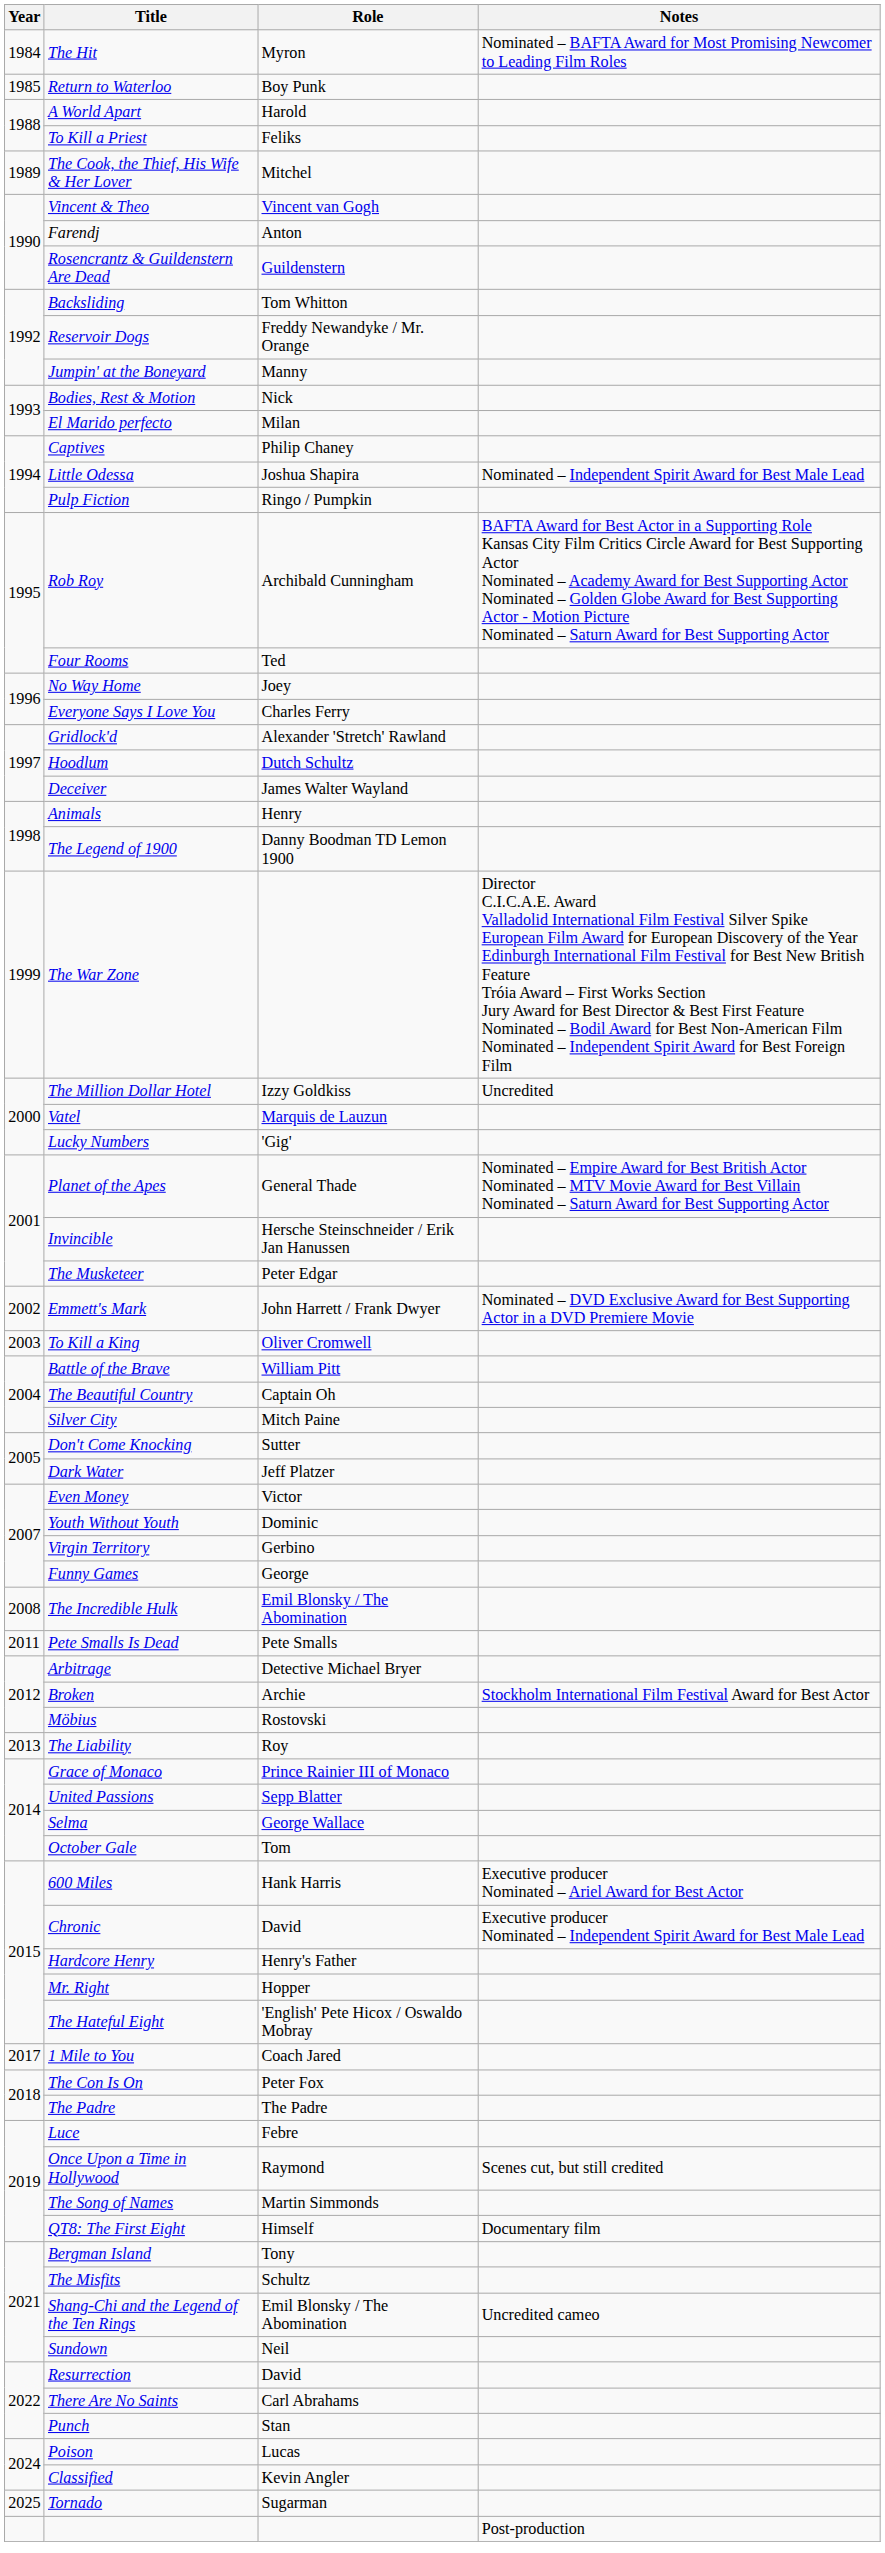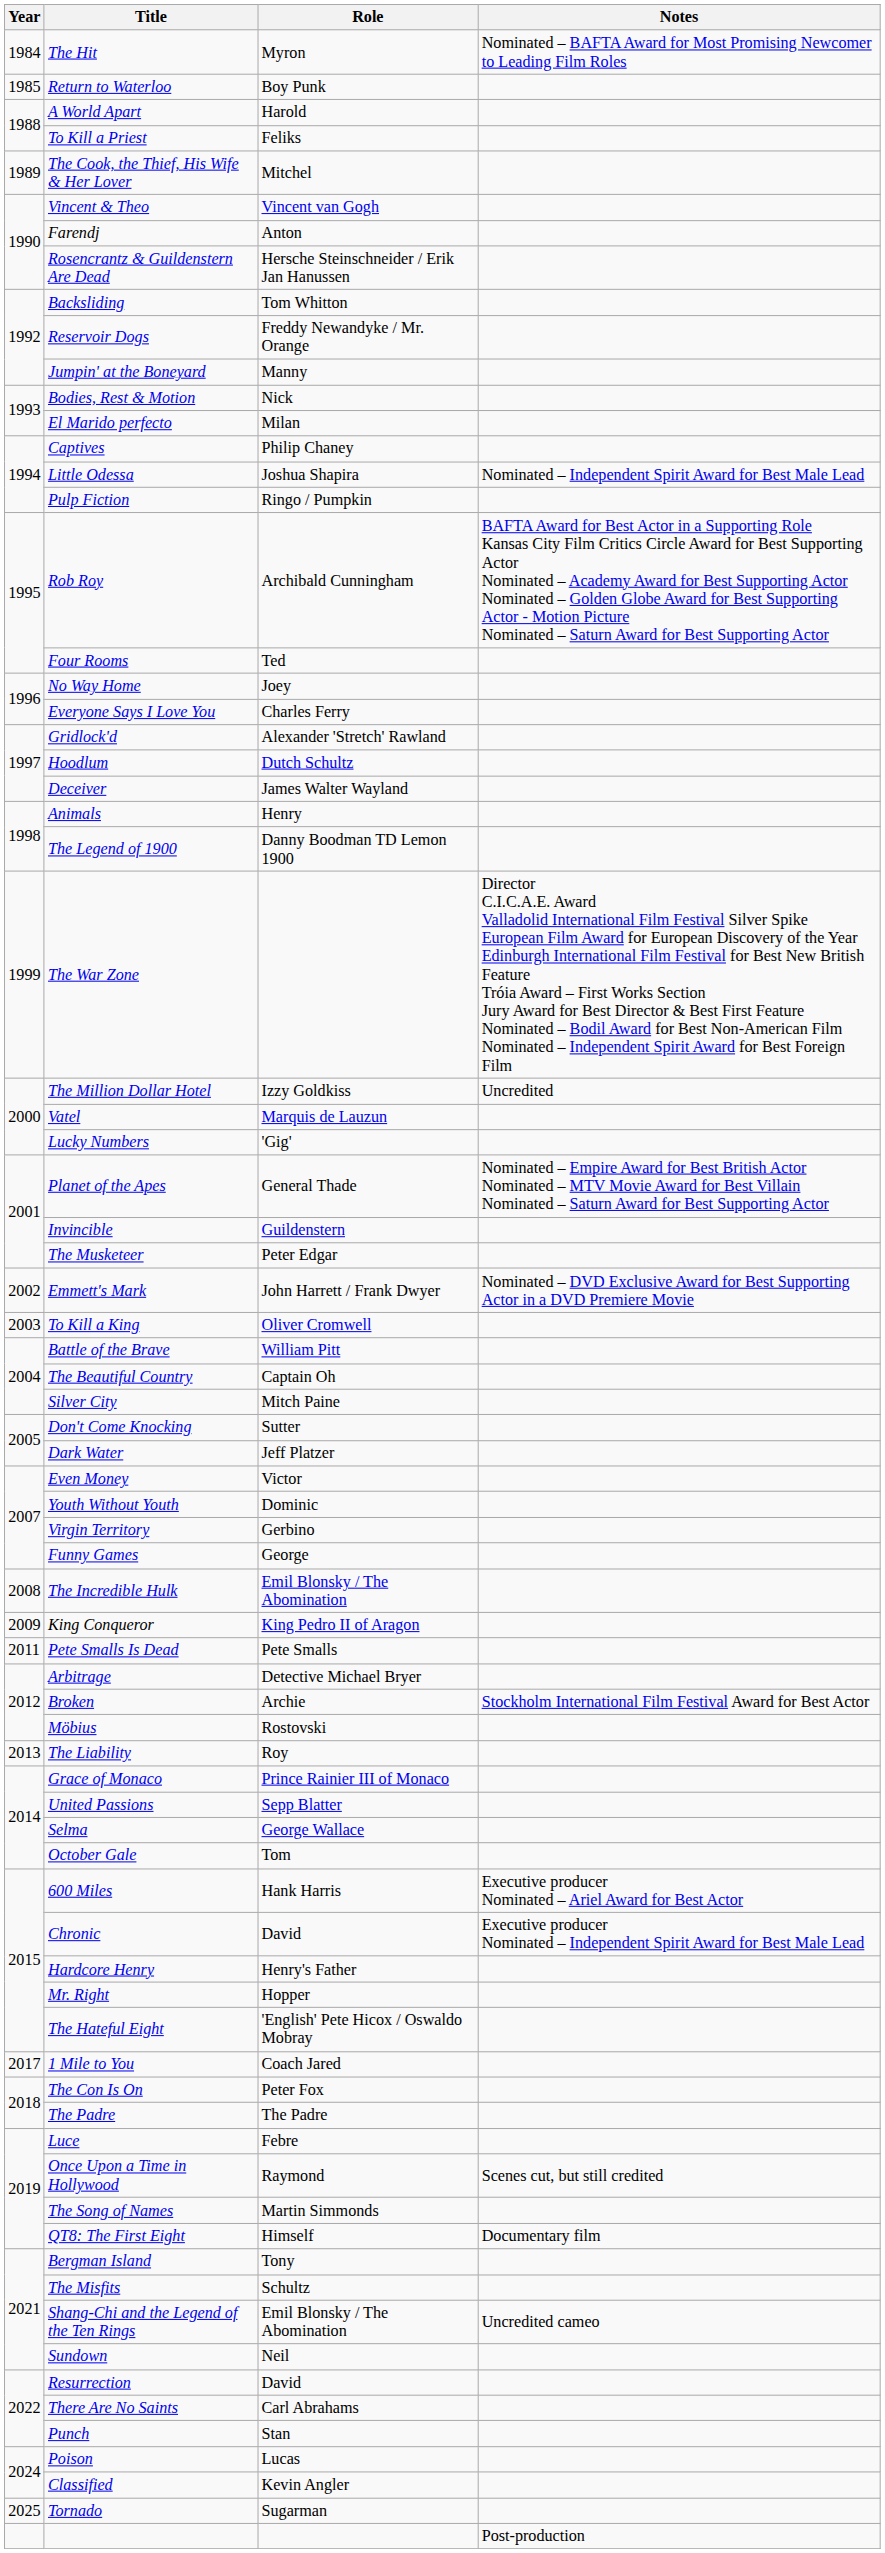 <table class="wikitable sortable">
 <tr>
 <th>Year</th>
 <th>Title</th>
 <th>Role</th>
 <th>Notes</th>
 </tr>
 <tr>
 <td>1984</td>
 <td><em><a href='#'>The Hit</a></em></td>
 <td>Myron</td>
 <td>Nominated – <a href='#'>BAFTA Award for Most Promising Newcomer to Leading Film Roles</a></td>
 </tr>
 <tr>
 <td>1985</td>
 <td><em><a href='#'>Return to Waterloo</a></em></td>
 <td>Boy Punk</td>
 <td></td>
 </tr>
 <tr>
 <td rowspan=2>1988</td>
 <td><em><a href='#'>A World Apart</a></em></td>
 <td>Harold</td>
 <td></td>
 </tr>
 <tr>
 <td><em><a href='#'>To Kill a Priest</a></em></td>
 <td>Feliks</td>
 <td></td>
 </tr>
 <tr>
 <td>1989</td>
 <td><em><a href='#'>The Cook, the Thief, His Wife & Her Lover</a></em></td>
 <td>Mitchel</td>
 <td></td>
 </tr>
 <tr>
 <td rowspan=3>1990</td>
 <td><em><a href='#'>Vincent & Theo</a></em></td>
 <td><a href='#'>Vincent van Gogh</a></td>
 <td></td>
 </tr>
 <tr>
 <td><em>Farendj</em></td>
 <td>Anton</td>
 <td></td>
 </tr>
 <tr>
 <td><em><a href='#'>Rosencrantz & Guildenstern Are Dead</a></em></td>
-<td><a href='#'>Guildenstern</a></td>
+<td>Hersche Steinschneider / Erik Jan Hanussen</td>
 <td></td>
 </tr>
 <tr>
 <td rowspan=3>1992</td>
 <td><em><a href='#'>Backsliding</a></em></td>
 <td>Tom Whitton</td>
 <td></td>
 </tr>
 <tr>
 <td><em><a href='#'>Reservoir Dogs</a></em></td>
 <td>Freddy Newandyke / Mr. Orange</td>
 <td></td>
 </tr>
 <tr>
 <td><em><a href='#'>Jumpin' at the Boneyard</a></em></td>
 <td>Manny</td>
 <td></td>
 </tr>
 <tr>
 <td rowspan=2>1993</td>
 <td><em><a href='#'>Bodies, Rest & Motion</a></em></td>
 <td>Nick</td>
 <td></td>
 </tr>
 <tr>
 <td><em><a href='#'>El Marido perfecto</a></em></td>
 <td>Milan</td>
 <td></td>
 </tr>
 <tr>
 <td rowspan=3>1994</td>
 <td><em><a href='#'>Captives</a></em></td>
 <td>Philip Chaney</td>
 <td></td>
 </tr>
 <tr>
 <td><em><a href='#'>Little Odessa</a></em></td>
 <td>Joshua Shapira</td>
 <td>Nominated – <a href='#'>Independent Spirit Award for Best Male Lead</a></td>
 </tr>
 <tr>
 <td><em><a href='#'>Pulp Fiction</a></em></td>
 <td>Ringo / Pumpkin</td>
 <td></td>
 </tr>
 <tr>
 <td rowspan=2>1995</td>
 <td><em><a href='#'>Rob Roy</a></em></td>
 <td>Archibald Cunningham</td>
 <td><a href='#'>BAFTA Award for Best Actor in a Supporting Role</a><br>Kansas City Film Critics Circle Award for Best Supporting Actor<br>Nominated – <a href='#'>Academy Award for Best Supporting Actor</a><br>Nominated – <a href='#'>Golden Globe Award for Best Supporting Actor - Motion Picture</a><br>Nominated – <a href='#'>Saturn Award for Best Supporting Actor</a></td>
 </tr>
 <tr>
 <td><em><a href='#'>Four Rooms</a></em></td>
 <td>Ted</td>
 <td></td>
 </tr>
 <tr>
 <td rowspan=2>1996</td>
 <td><em><a href='#'>No Way Home</a></em></td>
 <td>Joey</td>
 <td></td>
 </tr>
 <tr>
 <td><em><a href='#'>Everyone Says I Love You</a></em></td>
 <td>Charles Ferry</td>
 <td></td>
 </tr>
 <tr>
 <td rowspan=3>1997</td>
 <td><em><a href='#'>Gridlock'd</a></em></td>
 <td>Alexander 'Stretch' Rawland</td>
 <td></td>
 </tr>
 <tr>
 <td><em><a href='#'>Hoodlum</a></em></td>
 <td><a href='#'>Dutch Schultz</a></td>
 <td></td>
 </tr>
 <tr>
 <td><em><a href='#'>Deceiver</a></em></td>
 <td>James Walter Wayland</td>
 <td></td>
 </tr>
 <tr>
 <td rowspan=2>1998</td>
 <td><em><a href='#'>Animals</a></em></td>
 <td>Henry</td>
 <td></td>
 </tr>
 <tr>
 <td><em><a href='#'>The Legend of 1900</a></em></td>
 <td>Danny Boodman TD Lemon 1900</td>
 <td></td>
 </tr>
 <tr>
 <td>1999</td>
 <td><em><a href='#'>The War Zone</a></em></td>
 <td></td>
 <td>Director<br>C.I.C.A.E. Award<br><a href='#'>Valladolid International Film Festival</a> Silver Spike<br><a href='#'>European Film Award</a> for European Discovery of the Year<br><a href='#'>Edinburgh International Film Festival</a> for Best New British Feature<br>Tróia Award – First Works Section<br>Jury Award for Best Director & Best First Feature<br>Nominated – <a href='#'>Bodil Award</a> for Best Non-American Film<br>Nominated – <a href='#'>Independent Spirit Award</a> for Best Foreign Film</td>
 </tr>
 <tr>
 <td rowspan=3>2000</td>
 <td><em><a href='#'>The Million Dollar Hotel</a></em></td>
 <td>Izzy Goldkiss</td>
 <td>Uncredited</td>
 </tr>
 <tr>
 <td><em><a href='#'>Vatel</a></em></td>
 <td><a href='#'>Marquis de Lauzun</a></td>
 <td></td>
 </tr>
 <tr>
 <td><em><a href='#'>Lucky Numbers</a></em></td>
 <td>'Gig'</td>
 <td></td>
 </tr>
 <tr>
 <td rowspan=3>2001</td>
 <td><em><a href='#'>Planet of the Apes</a></em></td>
 <td>General Thade</td>
 <td>Nominated – <a href='#'>Empire Award for Best British Actor</a><br>Nominated – <a href='#'>MTV Movie Award for Best Villain</a><br>Nominated – <a href='#'>Saturn Award for Best Supporting Actor</a></td>
 </tr>
 <tr>
 <td><em><a href='#'>Invincible</a></em></td>
-<td>Hersche Steinschneider / Erik Jan Hanussen</td>
+<td><a href='#'>Guildenstern</a></td>
 <td></td>
 </tr>
 <tr>
 <td><em><a href='#'>The Musketeer</a></em></td>
 <td>Peter Edgar</td>
 <td></td>
 </tr>
 <tr>
 <td>2002</td>
 <td><em><a href='#'>Emmett's Mark</a></em></td>
 <td>John Harrett / Frank Dwyer</td>
 <td>Nominated – <a href='#'>DVD Exclusive Award for Best Supporting Actor in a DVD Premiere Movie</a></td>
 </tr>
 <tr>
 <td>2003</td>
 <td><em><a href='#'>To Kill a King</a></em></td>
 <td><a href='#'>Oliver Cromwell</a></td>
 <td></td>
 </tr>
 <tr>
 <td rowspan=3>2004</td>
 <td><em><a href='#'>Battle of the Brave</a></em></td>
 <td><a href='#'>William Pitt</a></td>
 <td></td>
 </tr>
 <tr>
 <td><em><a href='#'>The Beautiful Country</a></em></td>
 <td>Captain Oh</td>
 <td></td>
 </tr>
 <tr>
 <td><em><a href='#'>Silver City</a></em></td>
 <td>Mitch Paine</td>
 <td></td>
 </tr>
 <tr>
 <td rowspan=2>2005</td>
 <td><em><a href='#'>Don't Come Knocking</a></em></td>
 <td>Sutter</td>
 <td></td>
 </tr>
 <tr>
 <td><em><a href='#'>Dark Water</a></em></td>
 <td>Jeff Platzer</td>
 <td></td>
 </tr>
 <tr>
 <td rowspan=4>2007</td>
 <td><em><a href='#'>Even Money</a></em></td>
 <td>Victor</td>
 <td></td>
 </tr>
 <tr>
 <td><em><a href='#'>Youth Without Youth</a></em></td>
 <td>Dominic</td>
 <td></td>
 </tr>
 <tr>
 <td><em><a href='#'>Virgin Territory</a></em></td>
 <td>Gerbino</td>
 <td></td>
 </tr>
 <tr>
 <td><em><a href='#'>Funny Games</a></em></td>
 <td>George</td>
 <td></td>
 </tr>
 <tr>
 <td rowspan=1>2008</td>
 <td><em><a href='#'>The Incredible Hulk</a></em></td>
 <td><a href='#'>Emil Blonsky / The Abomination</a></td>
+<td></td>
+</tr>
+<tr>
+<td>2009</td>
+<td><em>King Conqueror</em></td>
+<td><a href='#'>King Pedro II of Aragon</a></td>
 <td></td>
 </tr>
 <tr>
 <td>2011</td>
 <td><em><a href='#'>Pete Smalls Is Dead</a></em></td>
 <td>Pete Smalls</td>
 <td></td>
 </tr>
 <tr>
 <td rowspan=3>2012</td>
 <td><em><a href='#'>Arbitrage</a></em></td>
 <td>Detective Michael Bryer</td>
 <td></td>
 </tr>
 <tr>
 <td><em><a href='#'>Broken</a></em></td>
 <td>Archie</td>
 <td><a href='#'>Stockholm International Film Festival</a> Award for Best Actor</td>
 </tr>
 <tr>
 <td><em><a href='#'>Möbius</a></em></td>
 <td>Rostovski</td>
 <td></td>
 </tr>
 <tr>
 <td>2013</td>
 <td><em><a href='#'>The Liability</a></em></td>
 <td>Roy</td>
 <td></td>
 </tr>
 <tr>
 <td rowspan=4>2014</td>
 <td><em><a href='#'>Grace of Monaco</a></em></td>
 <td><a href='#'>Prince Rainier III of Monaco</a></td>
 <td></td>
 </tr>
 <tr>
 <td><em><a href='#'>United Passions</a></em></td>
 <td><a href='#'>Sepp Blatter</a></td>
 <td></td>
 </tr>
 <tr>
 <td><em><a href='#'>Selma</a></em></td>
 <td><a href='#'>George Wallace</a></td>
 <td></td>
 </tr>
 <tr>
 <td><em><a href='#'>October Gale</a></em></td>
 <td>Tom</td>
 <td></td>
 </tr>
 <tr>
 <td rowspan=5>2015</td>
 <td><em><a href='#'>600 Miles</a></em></td>
 <td>Hank Harris</td>
 <td>Executive producer<br>Nominated – <a href='#'>Ariel Award for Best Actor</a></td>
 </tr>
 <tr>
 <td><em><a href='#'>Chronic</a></em></td>
 <td>David</td>
 <td>Executive producer<br>Nominated – <a href='#'>Independent Spirit Award for Best Male Lead</a></td>
 </tr>
 <tr>
 <td><em><a href='#'>Hardcore Henry</a></em></td>
 <td>Henry's Father</td>
 <td></td>
 </tr>
 <tr>
 <td><em><a href='#'>Mr. Right</a></em></td>
 <td>Hopper</td>
 <td></td>
 </tr>
 <tr>
 <td><em><a href='#'>The Hateful Eight</a></em></td>
 <td>'English' Pete Hicox / Oswaldo Mobray</td>
 <td></td>
 </tr>
 <tr>
 <td>2017</td>
 <td><em><a href='#'>1 Mile to You</a></em></td>
 <td>Coach Jared</td>
 <td></td>
 </tr>
 <tr>
 <td rowspan=2>2018</td>
 <td><em><a href='#'>The Con Is On</a></em></td>
 <td>Peter Fox</td>
 <td></td>
 </tr>
 <tr>
 <td><em><a href='#'>The Padre</a></em></td>
 <td>The Padre</td>
 <td></td>
 </tr>
 <tr>
 <td rowspan=4>2019</td>
 <td><em><a href='#'>Luce</a></em></td>
 <td>Febre</td>
 <td></td>
 </tr>
 <tr>
 <td><em><a href='#'>Once Upon a Time in Hollywood</a></em></td>
 <td>Raymond</td>
 <td>Scenes cut, but still credited</td>
 </tr>
 <tr>
 <td><em><a href='#'>The Song of Names</a></em></td>
 <td>Martin Simmonds</td>
 <td></td>
 </tr>
 <tr>
 <td><em><a href='#'>QT8: The First Eight</a></em></td>
 <td>Himself</td>
 <td>Documentary film</td>
 </tr>
 <tr>
 <td rowspan=4>2021</td>
 <td><em><a href='#'>Bergman Island</a></em></td>
 <td>Tony</td>
 <td></td>
 </tr>
 <tr>
 <td><em><a href='#'>The Misfits</a></em></td>
 <td>Schultz</td>
 <td></td>
 </tr>
 <tr>
 <td><em><a href='#'>Shang-Chi and the Legend of the Ten Rings</a></em></td>
 <td>Emil Blonsky / The Abomination</td>
 <td>Uncredited cameo</td>
 </tr>
 <tr>
 <td><em><a href='#'>Sundown</a></em></td>
 <td>Neil</td>
 <td></td>
 </tr>
 <tr>
 <td rowspan=3>2022</td>
 <td><em><a href='#'>Resurrection</a></em></td>
 <td>David</td>
 <td></td>
 </tr>
 <tr>
 <td background:"FFFFF;CCCC"><em><a href='#'>There Are No Saints</a></em></td>
 <td>Carl Abrahams</td>
 <td></td>
 </tr>
 <tr>
 <td background:"FFFFF;CCCC"><em><a href='#'>Punch</a></em></td>
 <td>Stan</td>
 <td></td>
 </tr>
 <tr>
 <td rowspan="2">2024</td>
 <td><em><a href='#'>Poison</a></em></td>
 <td>Lucas</td>
 <td></td>
 </tr>
 <tr>
 <td><em><a href='#'>Classified</a></em></td>
 <td>Kevin Angler</td>
 <td></td>
 </tr>
 <tr>
 <td>2025</td>
 <td><em><a href='#'>Tornado</a></em></td>
 <td>Sugarman</td>
 <td></td>
 </tr>
 <tr>
 <td></td>
 <td></td>
 <td></td>
 <td>Post-production</td>
 </tr>
 </table>
